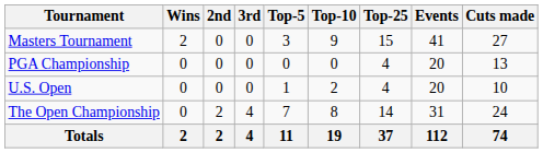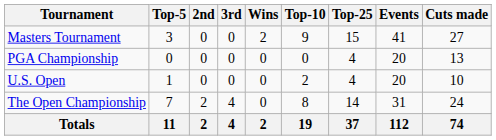 <table class=wikitable style=text-align:center>
 <tr>
 <th>Tournament</th>
-<th>Wins</th>
+<th>Top-5</th>
 <th>2nd</th>
 <th>3rd</th>
-<th>Top-5</th>
+<th>Wins</th>
 <th>Top-10</th>
 <th>Top-25</th>
 <th>Events</th>
 <th>Cuts made</th>
 </tr>
 <tr>
 <td align=left><a href='#'>Masters Tournament</a></td>
-<td>2</td>
+<td>3</td>
 <td>0</td>
 <td>0</td>
-<td>3</td>
+<td>2</td>
 <td>9</td>
 <td>15</td>
 <td>41</td>
 <td>27</td>
 </tr>
 <tr>
 <td align=left><a href='#'>PGA Championship</a></td>
 <td>0</td>
 <td>0</td>
 <td>0</td>
 <td>0</td>
 <td>0</td>
 <td>4</td>
 <td>20</td>
 <td>13</td>
 </tr>
 <tr>
 <td align=left><a href='#'>U.S. Open</a></td>
+<td>1</td>
 <td>0</td>
 <td>0</td>
 <td>0</td>
-<td>1</td>
 <td>2</td>
 <td>4</td>
 <td>20</td>
 <td>10</td>
 </tr>
 <tr>
 <td align=left><a href='#'>The Open Championship</a></td>
-<td>0</td>
+<td>7</td>
 <td>2</td>
 <td>4</td>
-<td>7</td>
+<td>0</td>
 <td>8</td>
 <td>14</td>
 <td>31</td>
 <td>24</td>
 </tr>
 <tr>
 <th>Totals</th>
-<th>2</th>
+<th>11</th>
 <th>2</th>
 <th>4</th>
-<th>11</th>
+<th>2</th>
 <th>19</th>
 <th>37</th>
 <th>112</th>
 <th>74</th>
 </tr>
 </table>
